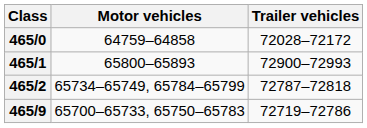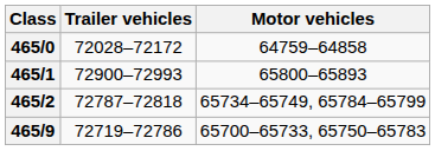 <table class="wikitable">
 <tr>
 <th>Class</th>
+<th>Trailer vehicles</th>
 <th>Motor vehicles</th>
-<th>Trailer vehicles</th>
 </tr>
 <tr>
 <th>465/0</th>
+<td align=center>72028–72172</td>
 <td align=center>64759–64858</td>
-<td align=center>72028–72172</td>
 </tr>
 <tr>
 <th>465/1</th>
+<td align=center>72900–72993</td>
 <td align=center>65800–65893</td>
-<td align=center>72900–72993</td>
 </tr>
 <tr>
 <th>465/2</th>
+<td align=center>72787–72818</td>
 <td align=center>65734–65749, 65784–65799</td>
-<td align=center>72787–72818</td>
 </tr>
 <tr>
 <th>465/9</th>
+<td align=center>72719–72786</td>
 <td align=center>65700–65733, 65750–65783</td>
-<td align=center>72719–72786</td>
 </tr>
 </table>
